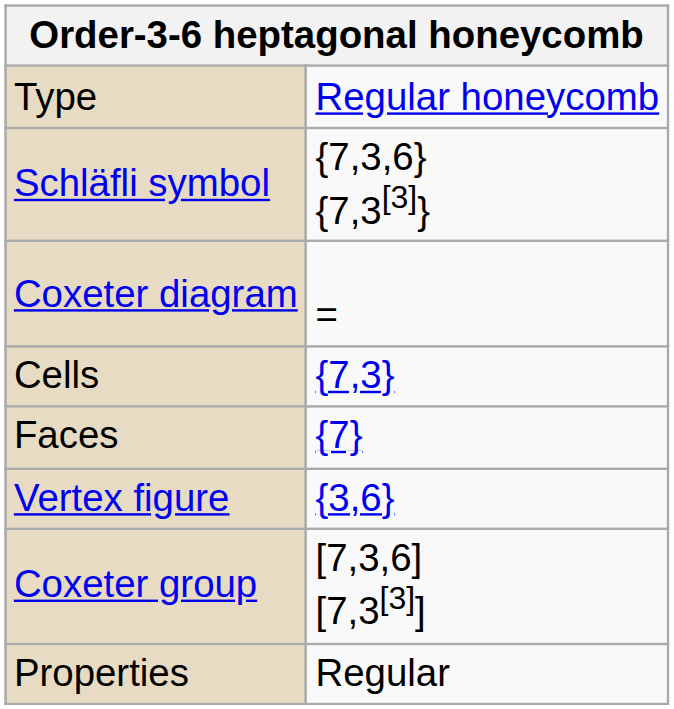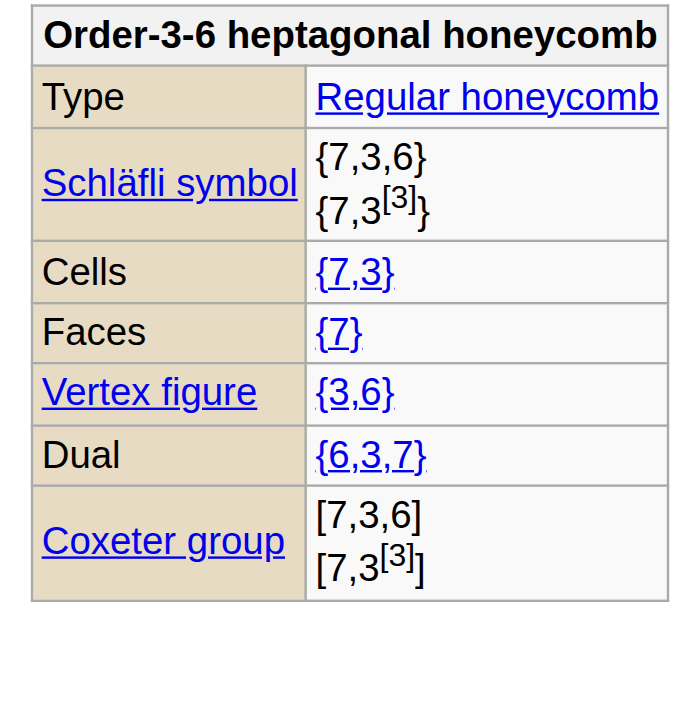 <table class="wikitable" align="right" style="margin-left:10px">
 <tr>
 <th bgcolor=#e7dcc3 colspan=2>Order-3-6 heptagonal honeycomb</th>
 </tr>
 <tr>
 <td bgcolor=#e7dcc3>Type</td>
 <td><a href='#'>Regular honeycomb</a></td>
 </tr>
 <tr>
 <td bgcolor=#e7dcc3><a href='#'>Schläfli symbol</a></td>
 <td>{7,3,6}<br>{7,3<sup>[3]</sup>}</td>
-</tr>
-<tr>
-<td bgcolor=#e7dcc3><a href='#'>Coxeter diagram</a></td>
-<td><br> = </td>
 </tr>
 <tr>
 <td bgcolor=#e7dcc3>Cells</td>
 <td><a href='#'>{7,3}</a> </td>
 </tr>
 <tr>
 <td bgcolor=#e7dcc3>Faces</td>
 <td><a href='#'>{7}</a></td>
 </tr>
 <tr>
 <td bgcolor=#e7dcc3><a href='#'>Vertex figure</a></td>
 <td><a href='#'>{3,6}</a></td>
 </tr>
 <tr>
+<td bgcolor=#e7dcc3>Dual</td>
+<td><a href='#'>{6,3,7}</a></td>
+</tr>
+<tr>
 <td bgcolor=#e7dcc3><a href='#'>Coxeter group</a></td>
 <td>[7,3,6]<br>[7,3<sup>[3]</sup>]</td>
 </tr>
-<tr>
-<td bgcolor=#e7dcc3>Properties</td>
-<td>Regular</td>
-</tr>
 </table>
